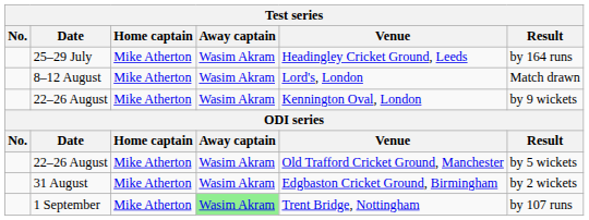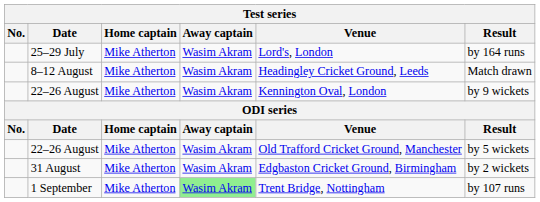 <table class="wikitable">
 <tr>
 <th colspan="9">Test series</th>
 </tr>
 <tr>
 <th>No.</th>
 <th>Date</th>
 <th>Home captain</th>
 <th>Away captain</th>
 <th>Venue</th>
 <th>Result</th>
 </tr>
 <tr>
 <td></td>
 <td>25–29 July</td>
 <td><a href='#'>Mike Atherton</a></td>
 <td><a href='#'>Wasim Akram</a></td>
-<td><a href='#'>Headingley Cricket Ground</a>, <a href='#'>Leeds</a></td>
+<td><a href='#'>Lord's</a>, <a href='#'>London</a></td>
 <td> by 164 runs</td>
 </tr>
 <tr>
 <td></td>
 <td>8–12 August</td>
 <td><a href='#'>Mike Atherton</a></td>
 <td><a href='#'>Wasim Akram</a></td>
-<td><a href='#'>Lord's</a>, <a href='#'>London</a></td>
+<td><a href='#'>Headingley Cricket Ground</a>, <a href='#'>Leeds</a></td>
 <td>Match drawn</td>
 </tr>
 <tr>
 <td></td>
 <td>22–26 August</td>
 <td><a href='#'>Mike Atherton</a></td>
 <td><a href='#'>Wasim Akram</a></td>
 <td><a href='#'>Kennington Oval</a>, <a href='#'>London</a></td>
 <td> by 9 wickets</td>
 </tr>
 <tr>
 <th colspan="9">ODI series</th>
 </tr>
 <tr>
 <th>No.</th>
 <th>Date</th>
 <th>Home captain</th>
 <th>Away captain</th>
 <th>Venue</th>
 <th>Result</th>
 </tr>
 <tr>
 <td></td>
 <td>22–26 August</td>
 <td><a href='#'>Mike Atherton</a></td>
 <td><a href='#'>Wasim Akram</a></td>
 <td><a href='#'>Old Trafford Cricket Ground</a>, <a href='#'>Manchester</a></td>
 <td> by 5 wickets</td>
 </tr>
 <tr>
 <td></td>
 <td>31 August</td>
 <td><a href='#'>Mike Atherton</a></td>
 <td><a href='#'>Wasim Akram</a></td>
 <td><a href='#'>Edgbaston Cricket Ground</a>, <a href='#'>Birmingham</a></td>
 <td> by 2 wickets</td>
 </tr>
 <tr>
 <td></td>
 <td>1 September</td>
 <td><a href='#'>Mike Atherton</a></td>
 <td style="background: lightgreen;"><a href='#'>Wasim Akram</a></td>
 <td><a href='#'>Trent Bridge</a>, <a href='#'>Nottingham</a></td>
 <td> by 107 runs</td>
 </tr>
 </table>
